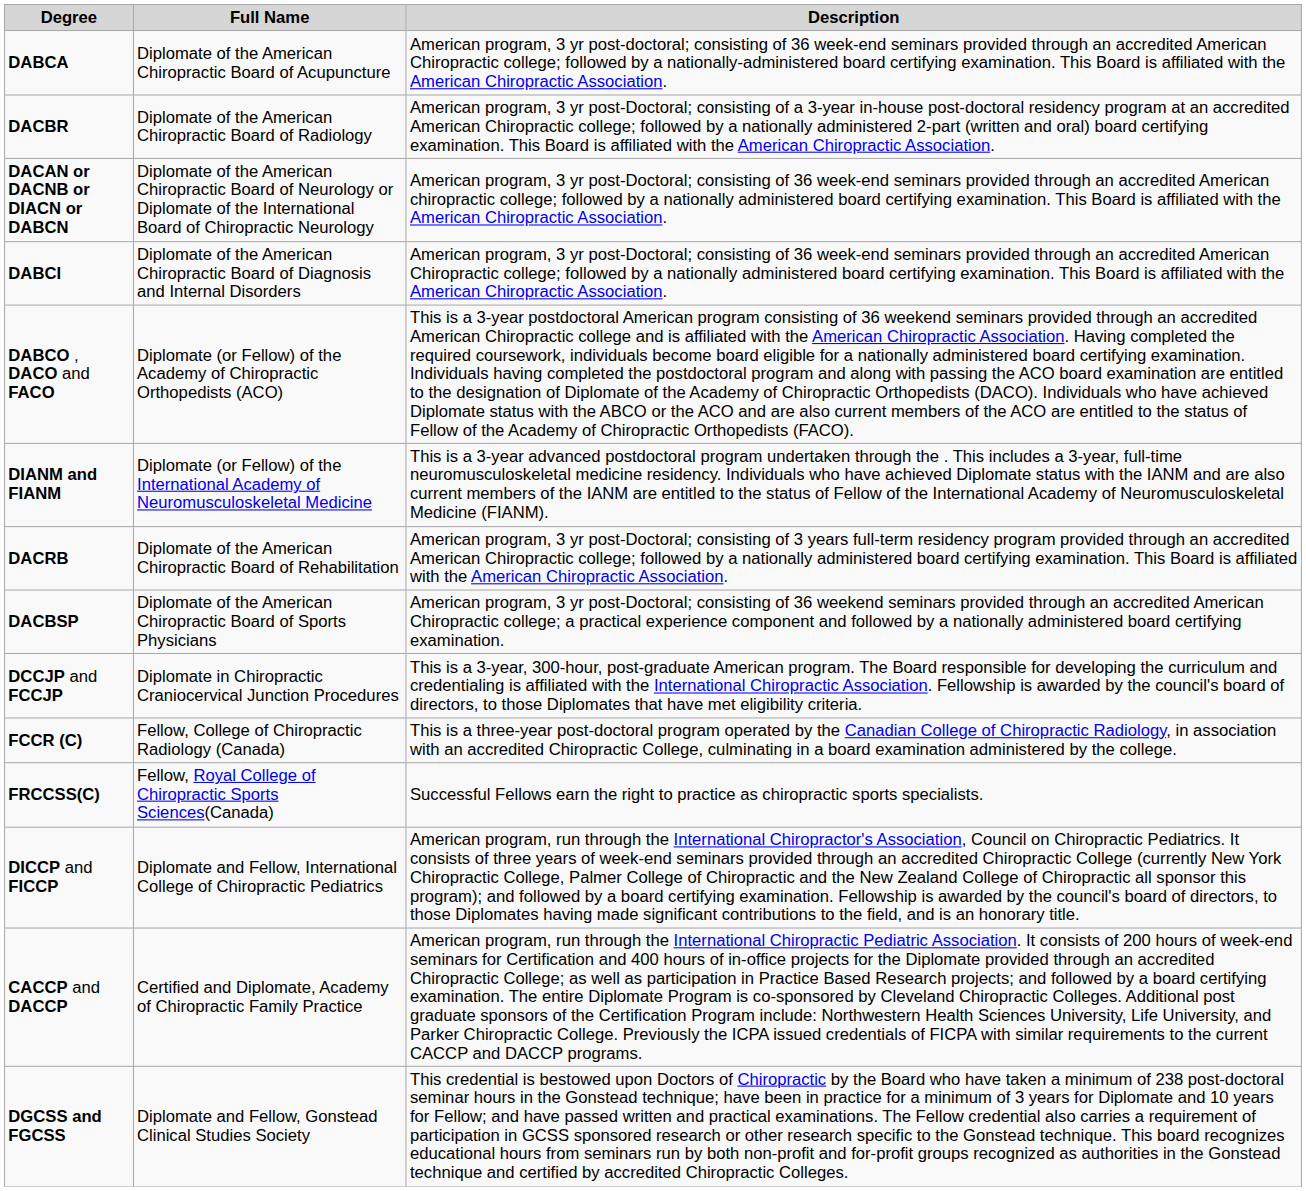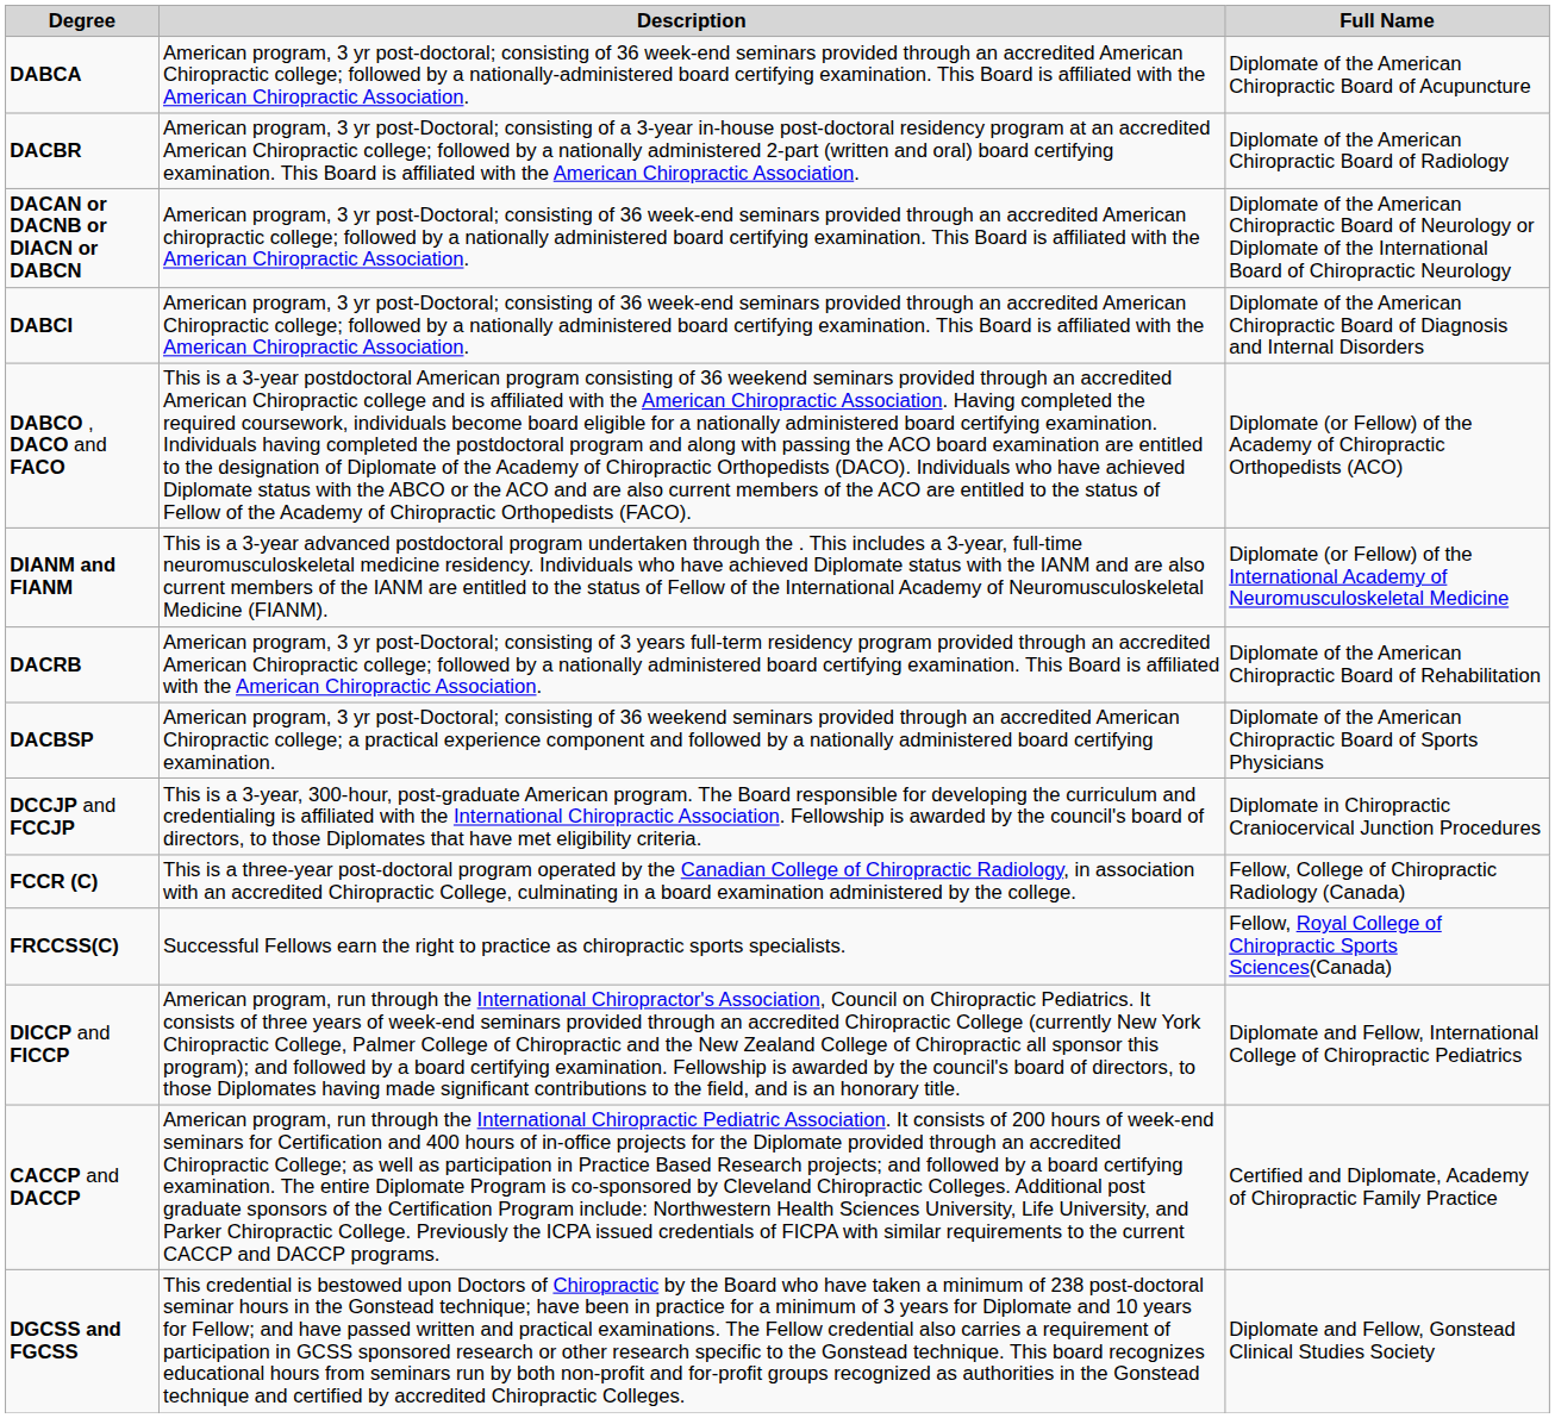 <table class="unsortable wikitable">
 <tr align="center" bgcolor="#d6d6d6">
 <td><strong>Degree</strong></td>
+<td><strong>Description</strong></td>
 <td><strong>Full Name</strong></td>
-<td><strong>Description</strong></td>
 </tr>
 <tr>
 <td><strong>DABCA</strong></td>
+<td>American program, 3 yr post-doctoral; consisting of 36 week-end seminars provided through an accredited American Chiropractic college; followed by a nationally-administered board certifying examination. This Board is affiliated with the <a href='#'>American Chiropractic Association</a>.</td>
 <td>Diplomate of the American Chiropractic Board of Acupuncture</td>
-<td>American program, 3 yr post-doctoral; consisting of 36 week-end seminars provided through an accredited American Chiropractic college; followed by a nationally-administered board certifying examination. This Board is affiliated with the <a href='#'>American Chiropractic Association</a>.</td>
 </tr>
 <tr>
 <td><strong>DACBR</strong></td>
+<td>American program, 3 yr post-Doctoral; consisting of a 3-year in-house post-doctoral residency program at an accredited American Chiropractic college; followed by a nationally administered 2-part (written and oral) board certifying examination. This Board is affiliated with the <a href='#'>American Chiropractic Association</a>.</td>
 <td>Diplomate of the American Chiropractic Board of Radiology</td>
-<td>American program, 3 yr post-Doctoral; consisting of a 3-year in-house post-doctoral residency program at an accredited American Chiropractic college; followed by a nationally administered 2-part (written and oral) board certifying examination. This Board is affiliated with the <a href='#'>American Chiropractic Association</a>.</td>
 </tr>
 <tr>
 <td><strong>DACAN or DACNB or DIACN or DABCN</strong></td>
+<td>American program, 3 yr post-Doctoral; consisting of 36 week-end seminars provided through an accredited American chiropractic college; followed by a nationally administered board certifying examination. This Board is affiliated with the <a href='#'>American Chiropractic Association</a>.</td>
 <td>Diplomate of the American Chiropractic Board of Neurology or Diplomate of the International Board of Chiropractic Neurology</td>
-<td>American program, 3 yr post-Doctoral; consisting of 36 week-end seminars provided through an accredited American chiropractic college; followed by a nationally administered board certifying examination. This Board is affiliated with the <a href='#'>American Chiropractic Association</a>.</td>
 </tr>
 <tr>
 <td><strong>DABCI</strong></td>
+<td>American program, 3 yr post-Doctoral; consisting of 36 week-end seminars provided through an accredited American Chiropractic college; followed by a nationally administered board certifying examination. This Board is affiliated with the <a href='#'>American Chiropractic Association</a>.</td>
 <td>Diplomate of the American Chiropractic Board of Diagnosis and Internal Disorders</td>
-<td>American program, 3 yr post-Doctoral; consisting of 36 week-end seminars provided through an accredited American Chiropractic college; followed by a nationally administered board certifying examination. This Board is affiliated with the <a href='#'>American Chiropractic Association</a>.</td>
 </tr>
 <tr>
 <td><strong>DABCO </strong>, <strong>DACO</strong> and <strong>FACO</strong></td>
+<td>This is a 3-year postdoctoral American program consisting of 36 weekend seminars provided through an accredited American Chiropractic college and is affiliated with the <a href='#'>American Chiropractic Association</a>. Having completed the required coursework, individuals become board eligible for a nationally administered board certifying examination. Individuals having completed the postdoctoral program and along with passing the ACO board examination are entitled to the designation of Diplomate of the Academy of Chiropractic Orthopedists (DACO). Individuals who have achieved Diplomate status with the ABCO or the ACO and are also current members of the ACO are entitled to the status of Fellow of the Academy of Chiropractic Orthopedists (FACO).</td>
 <td>Diplomate (or Fellow) of the Academy of Chiropractic Orthopedists (ACO)</td>
-<td>This is a 3-year postdoctoral American program consisting of 36 weekend seminars provided through an accredited American Chiropractic college and is affiliated with the <a href='#'>American Chiropractic Association</a>. Having completed the required coursework, individuals become board eligible for a nationally administered board certifying examination. Individuals having completed the postdoctoral program and along with passing the ACO board examination are entitled to the designation of Diplomate of the Academy of Chiropractic Orthopedists (DACO). Individuals who have achieved Diplomate status with the ABCO or the ACO and are also current members of the ACO are entitled to the status of Fellow of the Academy of Chiropractic Orthopedists (FACO).</td>
 </tr>
 <tr>
 <td><strong>DIANM and FIANM</strong></td>
+<td>This is a 3-year advanced postdoctoral program undertaken through the . This includes a 3-year, full-time neuromusculoskeletal medicine residency. Individuals who have achieved Diplomate status with the IANM and are also current members of the IANM are entitled to the status of Fellow of the International Academy of Neuromusculoskeletal Medicine (FIANM). </td>
 <td>Diplomate (or Fellow) of the <a href='#'>International Academy of Neuromusculoskeletal Medicine</a></td>
-<td>This is a 3-year advanced postdoctoral program undertaken through the . This includes a 3-year, full-time neuromusculoskeletal medicine residency. Individuals who have achieved Diplomate status with the IANM and are also current members of the IANM are entitled to the status of Fellow of the International Academy of Neuromusculoskeletal Medicine (FIANM). </td>
 </tr>
 <tr>
 <td><strong>DACRB</strong></td>
+<td>American program, 3 yr post-Doctoral; consisting of 3 years full-term residency program provided through an accredited American Chiropractic college; followed by a nationally administered board certifying examination. This Board is affiliated with the <a href='#'>American Chiropractic Association</a>.</td>
 <td>Diplomate of the American Chiropractic Board of Rehabilitation</td>
-<td>American program, 3 yr post-Doctoral; consisting of 3 years full-term residency program provided through an accredited American Chiropractic college; followed by a nationally administered board certifying examination. This Board is affiliated with the <a href='#'>American Chiropractic Association</a>.</td>
 </tr>
 <tr>
 <td><strong>DACBSP</strong></td>
+<td>American program, 3 yr post-Doctoral; consisting of 36 weekend seminars provided through an accredited American Chiropractic college; a practical experience component and followed by a nationally administered board certifying examination.</td>
 <td>Diplomate of the American Chiropractic Board of Sports Physicians</td>
-<td>American program, 3 yr post-Doctoral; consisting of 36 weekend seminars provided through an accredited American Chiropractic college; a practical experience component and followed by a nationally administered board certifying examination.</td>
 </tr>
 <tr>
 <td><strong>DCCJP</strong> and <strong>FCCJP</strong></td>
+<td>This is a 3-year, 300-hour, post-graduate American program. The Board responsible for developing the curriculum and credentialing is affiliated with the <a href='#'>International Chiropractic Association</a>. Fellowship is awarded by the council's board of directors, to those Diplomates that have met eligibility criteria.</td>
 <td>Diplomate in Chiropractic Craniocervical Junction Procedures</td>
-<td>This is a 3-year, 300-hour, post-graduate American program. The Board responsible for developing the curriculum and credentialing is affiliated with the <a href='#'>International Chiropractic Association</a>. Fellowship is awarded by the council's board of directors, to those Diplomates that have met eligibility criteria.</td>
 </tr>
 <tr>
 <td><strong>FCCR (C)</strong></td>
+<td>This is a three-year post-doctoral program operated by the <a href='#'>Canadian College of Chiropractic Radiology</a>, in association with an accredited Chiropractic College, culminating in a board examination administered by the college.</td>
 <td>Fellow, College of Chiropractic Radiology (Canada)</td>
-<td>This is a three-year post-doctoral program operated by the <a href='#'>Canadian College of Chiropractic Radiology</a>, in association with an accredited Chiropractic College, culminating in a board examination administered by the college.</td>
 </tr>
 <tr>
 <td><strong>FRCCSS(C)</strong></td>
+<td>Successful Fellows earn the right to practice as chiropractic sports specialists.</td>
 <td>Fellow, <a href='#'>Royal College of Chiropractic Sports Sciences</a>(Canada)</td>
-<td>Successful Fellows earn the right to practice as chiropractic sports specialists.</td>
 </tr>
 <tr>
 <td><strong>DICCP</strong> and <strong>FICCP</strong></td>
+<td>American program, run through the <a href='#'>International Chiropractor's Association</a>, Council on Chiropractic Pediatrics. It consists of three years of week-end seminars provided through an accredited Chiropractic College (currently New York Chiropractic College, Palmer College of Chiropractic and the New Zealand College of Chiropractic all sponsor this program); and followed by a board certifying examination. Fellowship is awarded by the council's board of directors, to those Diplomates having made significant contributions to the field, and is an honorary title.</td>
 <td>Diplomate and Fellow, International College of Chiropractic Pediatrics</td>
-<td>American program, run through the <a href='#'>International Chiropractor's Association</a>, Council on Chiropractic Pediatrics. It consists of three years of week-end seminars provided through an accredited Chiropractic College (currently New York Chiropractic College, Palmer College of Chiropractic and the New Zealand College of Chiropractic all sponsor this program); and followed by a board certifying examination. Fellowship is awarded by the council's board of directors, to those Diplomates having made significant contributions to the field, and is an honorary title.</td>
 </tr>
 <tr>
 <td><strong>CACCP</strong> and <strong>DACCP</strong></td>
+<td>American program, run through the <a href='#'>International Chiropractic Pediatric Association</a>. It consists of 200 hours of week-end seminars for Certification and 400 hours of in-office projects for the Diplomate provided through an accredited Chiropractic College; as well as participation in Practice Based Research projects; and followed by a board certifying examination. The entire Diplomate Program is co-sponsored by Cleveland Chiropractic Colleges. Additional post graduate sponsors of the Certification Program include: Northwestern Health Sciences University, Life University, and Parker Chiropractic College.  Previously the ICPA issued credentials of FICPA with similar requirements to the current CACCP and DACCP programs.</td>
 <td>Certified and Diplomate, Academy of Chiropractic Family Practice</td>
-<td>American program, run through the <a href='#'>International Chiropractic Pediatric Association</a>. It consists of 200 hours of week-end seminars for Certification and 400 hours of in-office projects for the Diplomate provided through an accredited Chiropractic College; as well as participation in Practice Based Research projects; and followed by a board certifying examination. The entire Diplomate Program is co-sponsored by Cleveland Chiropractic Colleges. Additional post graduate sponsors of the Certification Program include: Northwestern Health Sciences University, Life University, and Parker Chiropractic College.  Previously the ICPA issued credentials of FICPA with similar requirements to the current CACCP and DACCP programs.</td>
 </tr>
 <tr>
 <td><strong>DGCSS and FGCSS</strong></td>
+<td>This credential is bestowed upon Doctors of <a href='#'>Chiropractic</a> by the Board who have taken a minimum of 238 post-doctoral seminar hours in the Gonstead technique; have been in practice for a minimum of 3 years for Diplomate and 10 years for Fellow; and have passed written and practical examinations. The Fellow credential also carries a requirement of participation in GCSS sponsored research or other research specific to the Gonstead technique. This board recognizes educational hours from seminars run by both non-profit and for-profit groups recognized as authorities in the Gonstead technique and certified by accredited Chiropractic Colleges.</td>
 <td>Diplomate and Fellow, Gonstead Clinical Studies Society</td>
-<td>This credential is bestowed upon Doctors of <a href='#'>Chiropractic</a> by the Board who have taken a minimum of 238 post-doctoral seminar hours in the Gonstead technique; have been in practice for a minimum of 3 years for Diplomate and 10 years for Fellow; and have passed written and practical examinations. The Fellow credential also carries a requirement of participation in GCSS sponsored research or other research specific to the Gonstead technique. This board recognizes educational hours from seminars run by both non-profit and for-profit groups recognized as authorities in the Gonstead technique and certified by accredited Chiropractic Colleges.</td>
 </tr>
 </table>
